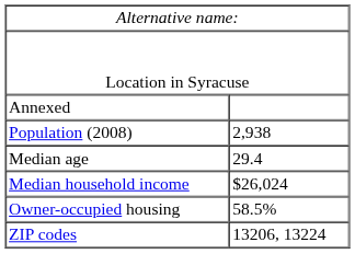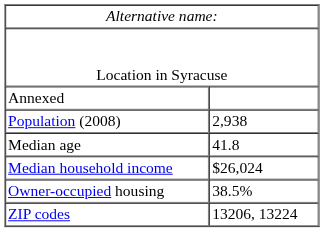 <table border="1" cellpadding="2" cellspacing="0" align="right" width="325px" style="margin:0 0 1em 1em">
 <tr>
 </tr>
 <tr>
 <td colspan="2" align="center"><em>Alternative name: </em></td>
 </tr>
 <tr>
 <td colspan="2" align="center"><br><br>Location in Syracuse</td>
 </tr>
 <tr>
 <td>Annexed</td>
 <td></td>
 </tr>
 <tr>
 <td><a href='#'>Population</a> (2008)</td>
 <td>2,938</td>
 </tr>
 <tr>
 <td>Median age</td>
-<td>29.4</td>
+<td>41.8</td>
 </tr>
 <tr>
 <td><a href='#'>Median household income</a></td>
 <td>$26,024</td>
 </tr>
 <tr>
 <td><a href='#'>Owner-occupied</a> housing</td>
-<td>58.5%</td>
+<td>38.5%</td>
 </tr>
 <tr>
 <td><a href='#'>ZIP codes</a></td>
 <td>13206, 13224</td>
 </tr>
 </table>
